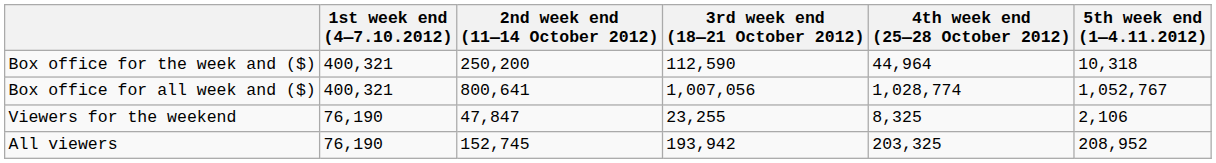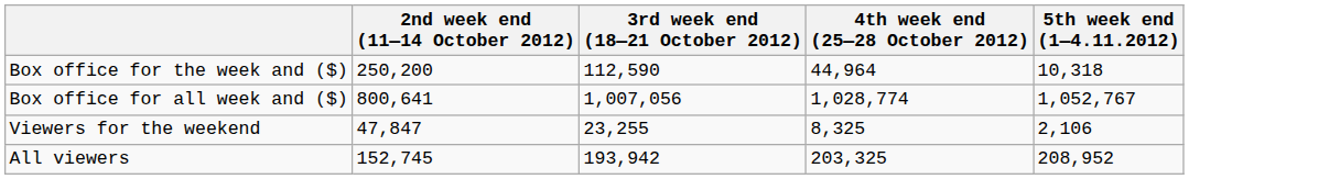 <table class="wikitable">
 <tr>
 <th></th>
-<th>1st week end <br> (4—7.10.2012)</th>
 <th>2nd week end <br> (11—14 October 2012)</th>
 <th>3rd week end <br> (18—21 October 2012)</th>
 <th>4th week end<br> (25—28 October 2012)</th>
 <th>5th week end<br> (1—4.11.2012)</th>
 </tr>
 <tr>
 <td>Box office for the week and ($)</td>
-<td>400,321</td>
 <td>250,200</td>
 <td>112,590</td>
 <td>44,964</td>
 <td>10,318</td>
 </tr>
 <tr>
 <td>Box office for all week and ($)</td>
-<td>400,321</td>
 <td>800,641</td>
 <td>1,007,056</td>
 <td>1,028,774</td>
 <td>1,052,767</td>
 </tr>
 <tr>
 <td>Viewers for the weekend</td>
-<td>76,190</td>
 <td>47,847</td>
 <td>23,255</td>
 <td>8,325</td>
 <td>2,106</td>
 </tr>
 <tr>
 <td>All viewers</td>
-<td>76,190</td>
 <td>152,745</td>
 <td>193,942</td>
 <td>203,325</td>
 <td>208,952</td>
 </tr>
 </table>
